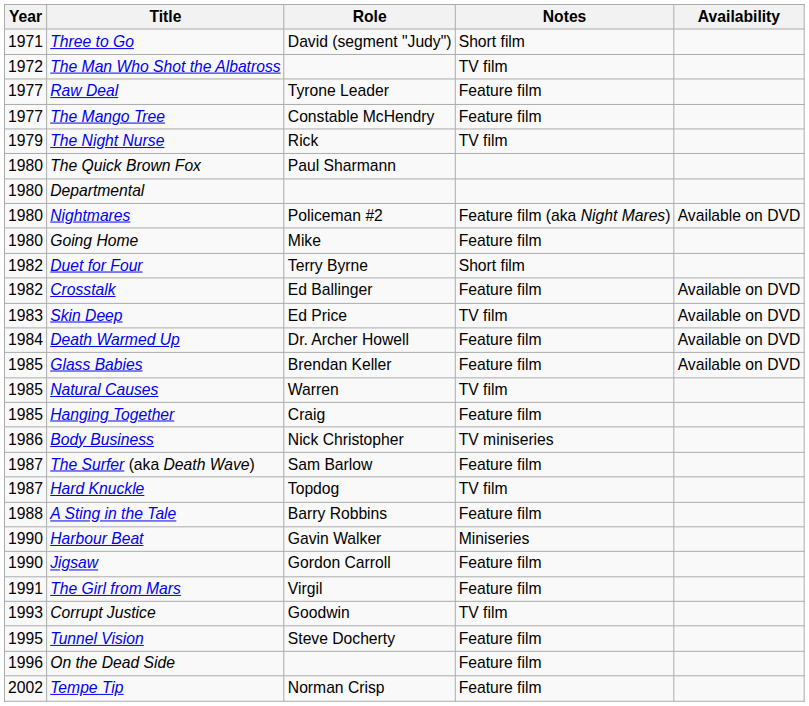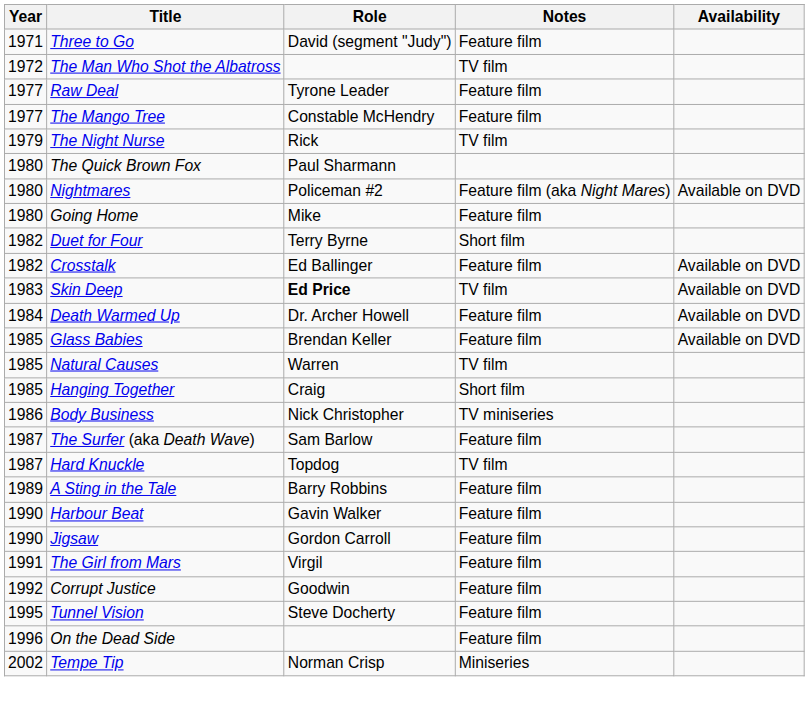 <table class="wikitable">
 <tr>
 <th>Year</th>
 <th>Title</th>
 <th>Role</th>
 <th>Notes</th>
 <th>Availability</th>
 </tr>
 <tr>
 <td>1971</td>
 <td><em><a href='#'>Three to Go</a></em></td>
 <td>David (segment "Judy")</td>
-<td>Short film</td>
+<td>Feature film</td>
 <td></td>
 </tr>
 <tr>
 <td>1972</td>
 <td><em><a href='#'>The Man Who Shot the Albatross</a></em></td>
 <td></td>
 <td>TV film</td>
 <td></td>
 </tr>
 <tr>
 <td>1977</td>
 <td><em><a href='#'>Raw Deal</a></em></td>
 <td>Tyrone Leader</td>
 <td>Feature film</td>
 <td></td>
 </tr>
 <tr>
 <td>1977</td>
 <td><em><a href='#'>The Mango Tree</a></em></td>
 <td>Constable McHendry</td>
 <td>Feature film</td>
 <td></td>
 </tr>
 <tr>
 <td>1979</td>
 <td><em><a href='#'>The Night Nurse</a></em></td>
 <td>Rick</td>
 <td>TV film</td>
 <td></td>
 </tr>
 <tr>
 <td>1980</td>
 <td><em>The Quick Brown Fox</em></td>
 <td>Paul Sharmann</td>
 <td></td>
 <td></td>
 </tr>
 <tr>
 <td>1980</td>
-<td><em>Departmental</em></td>
-<td></td>
-<td></td>
-<td></td>
-</tr>
-<tr>
-<td>1980</td>
 <td><em><a href='#'>Nightmares</a></em></td>
 <td>Policeman #2</td>
 <td>Feature film (aka <em>Night Mares</em>)</td>
 <td>Available on DVD</td>
 </tr>
 <tr>
 <td>1980</td>
 <td><em>Going Home</em></td>
 <td>Mike</td>
 <td>Feature film</td>
 <td></td>
 </tr>
 <tr>
 <td>1982</td>
 <td><em><a href='#'>Duet for Four</a></em></td>
 <td>Terry Byrne</td>
 <td>Short film</td>
 <td></td>
 </tr>
 <tr>
 <td>1982</td>
 <td><em><a href='#'>Crosstalk</a></em></td>
 <td>Ed Ballinger</td>
 <td>Feature film</td>
 <td>Available on DVD</td>
 </tr>
 <tr>
 <td>1983</td>
 <td><em><a href='#'>Skin Deep</a></em></td>
-<td>Ed Price</td>
+<td><strong>Ed Price</strong></td>
 <td>TV film</td>
 <td>Available on DVD</td>
 </tr>
 <tr>
 <td>1984</td>
 <td><em><a href='#'>Death Warmed Up</a></em></td>
 <td>Dr. Archer Howell</td>
 <td>Feature film</td>
 <td>Available on DVD</td>
 </tr>
 <tr>
 <td>1985</td>
 <td><em><a href='#'>Glass Babies</a></em></td>
 <td>Brendan Keller</td>
 <td>Feature film</td>
 <td>Available on DVD</td>
 </tr>
 <tr>
 <td>1985</td>
 <td><em><a href='#'>Natural Causes</a></em></td>
 <td>Warren</td>
 <td>TV film</td>
 <td></td>
 </tr>
 <tr>
 <td>1985</td>
 <td><em><a href='#'>Hanging Together</a></em></td>
 <td>Craig</td>
-<td>Feature film</td>
+<td>Short film</td>
 <td></td>
 </tr>
 <tr>
 <td>1986</td>
 <td><em><a href='#'>Body Business</a></em></td>
 <td>Nick Christopher</td>
 <td>TV miniseries</td>
 <td></td>
 </tr>
 <tr>
 <td>1987</td>
 <td><em><a href='#'>The Surfer</a></em> (aka <em>Death Wave</em>)</td>
 <td>Sam Barlow</td>
 <td>Feature film</td>
 <td></td>
 </tr>
 <tr>
 <td>1987</td>
 <td><em><a href='#'>Hard Knuckle</a></em></td>
 <td>Topdog</td>
 <td>TV film</td>
 <td></td>
 </tr>
 <tr>
-<td>1988</td>
+<td>1989</td>
 <td><em><a href='#'>A Sting in the Tale</a></em></td>
 <td>Barry Robbins</td>
 <td>Feature film</td>
 <td></td>
 </tr>
 <tr>
 <td>1990</td>
 <td><em><a href='#'>Harbour Beat</a></em></td>
 <td>Gavin Walker</td>
-<td>Miniseries</td>
+<td>Feature film</td>
 <td></td>
 </tr>
 <tr>
 <td>1990</td>
 <td><em><a href='#'>Jigsaw</a></em></td>
 <td>Gordon Carroll</td>
 <td>Feature film</td>
 <td></td>
 </tr>
 <tr>
 <td>1991</td>
 <td><em><a href='#'>The Girl from Mars</a></em></td>
 <td>Virgil</td>
 <td>Feature film</td>
 <td></td>
 </tr>
 <tr>
-<td>1993</td>
+<td>1992</td>
 <td><em>Corrupt Justice</em></td>
 <td>Goodwin</td>
-<td>TV film</td>
+<td>Feature film</td>
 <td></td>
 </tr>
 <tr>
 <td>1995</td>
 <td><em><a href='#'>Tunnel Vision</a></em></td>
 <td>Steve Docherty</td>
 <td>Feature film</td>
 <td></td>
 </tr>
 <tr>
 <td>1996</td>
 <td><em>On the Dead Side</em></td>
 <td></td>
 <td>Feature film</td>
 <td></td>
 </tr>
 <tr>
 <td>2002</td>
 <td><em><a href='#'>Tempe Tip</a></em></td>
 <td>Norman Crisp</td>
-<td>Feature film</td>
+<td>Miniseries</td>
 <td></td>
 </tr>
 </table>
